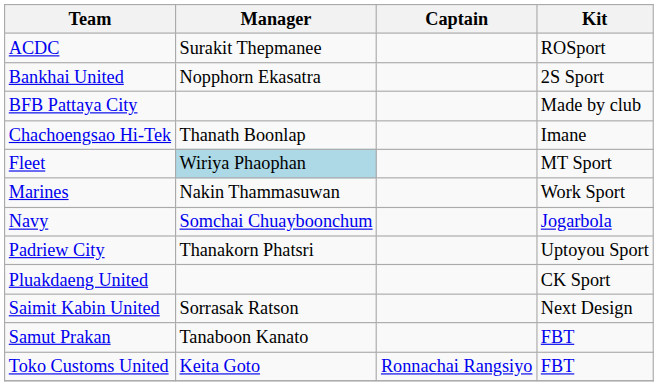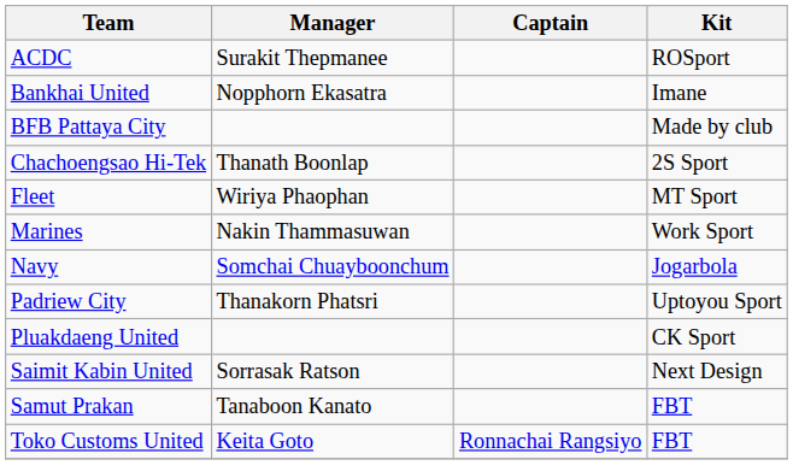 <table class="wikitable sortable" style="text-align: left;">
 <tr>
 <th>Team</th>
 <th>Manager</th>
 <th>Captain</th>
 <th>Kit</th>
 </tr>
 <tr>
 <td><a href='#'>ACDC</a></td>
 <td> Surakit Thepmanee</td>
 <td></td>
 <td> ROSport</td>
 </tr>
 <tr>
 <td><a href='#'>Bankhai United</a></td>
 <td> Nopphorn Ekasatra</td>
 <td></td>
-<td> 2S Sport</td>
+<td> Imane</td>
 </tr>
 <tr>
 <td><a href='#'>BFB Pattaya City</a></td>
 <td></td>
 <td></td>
 <td> Made by club</td>
 </tr>
 <tr>
 <td><a href='#'>Chachoengsao Hi-Tek</a></td>
 <td> Thanath Boonlap</td>
 <td></td>
-<td> Imane</td>
+<td> 2S Sport</td>
 </tr>
 <tr>
 <td><a href='#'>Fleet</a></td>
-<td style="background: lightblue;"> Wiriya Phaophan</td>
+<td> Wiriya Phaophan</td>
 <td></td>
 <td> MT Sport</td>
 </tr>
 <tr>
 <td><a href='#'>Marines</a></td>
 <td> Nakin Thammasuwan</td>
 <td></td>
 <td> Work Sport</td>
 </tr>
 <tr>
 <td><a href='#'>Navy</a></td>
 <td> <a href='#'>Somchai Chuayboonchum</a></td>
 <td></td>
 <td> <a href='#'>Jogarbola</a></td>
 </tr>
 <tr>
 <td><a href='#'>Padriew City</a></td>
 <td> Thanakorn Phatsri</td>
 <td></td>
 <td> Uptoyou Sport</td>
 </tr>
 <tr>
 <td><a href='#'>Pluakdaeng United</a></td>
 <td></td>
 <td></td>
 <td> CK Sport</td>
 </tr>
 <tr>
 <td><a href='#'>Saimit Kabin United</a></td>
 <td> Sorrasak Ratson</td>
 <td></td>
 <td> Next Design</td>
 </tr>
 <tr>
 <td><a href='#'>Samut Prakan</a></td>
 <td> Tanaboon Kanato</td>
 <td></td>
 <td> <a href='#'>FBT</a></td>
 </tr>
 <tr>
 <td><a href='#'>Toko Customs United</a></td>
 <td> <a href='#'>Keita Goto</a></td>
 <td> <a href='#'>Ronnachai Rangsiyo</a></td>
 <td> <a href='#'>FBT</a></td>
 </tr>
 <tr>
 </tr>
 </table>
